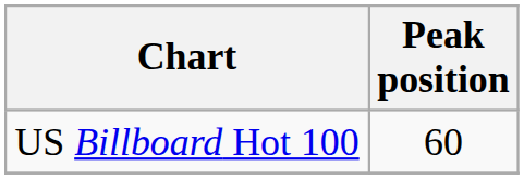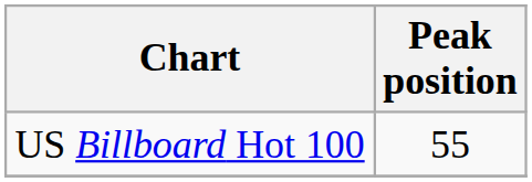 <table class="wikitable sortable">
 <tr>
 <th>Chart</th>
 <th>Peak<br>position</th>
 </tr>
 <tr>
 <td>US <a href='#'><em>Billboard</em> Hot 100</a></td>
-<td align="center">60</td>
+<td align="center">55</td>
 </tr>
 <tr>
 </tr>
 </table>
